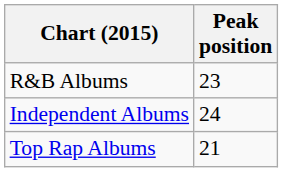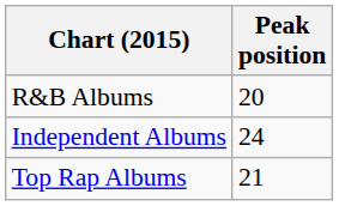 <table class="wikitable sortable plainrowheaders">
 <tr>
 <th>Chart (2015)</th>
 <th>Peak<br>position</th>
 </tr>
 <tr>
 <td>R&B Albums</td>
-<td>23</td>
+<td>20</td>
 </tr>
 <tr>
 <td><a href='#'>Independent Albums</a></td>
 <td>24</td>
 </tr>
 <tr>
 <td><a href='#'>Top Rap Albums</a></td>
 <td>21</td>
 </tr>
 </table>
